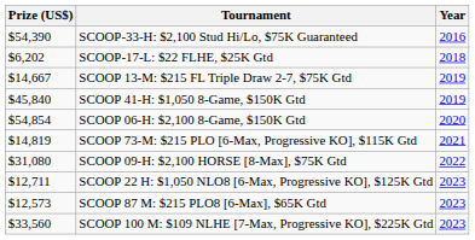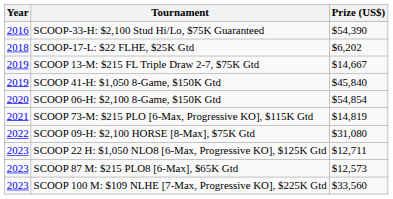 <table class = "wikitable">
 <tr>
+<th>Year</th>
+<th>Tournament</th>
 <th>Prize (US$)</th>
-<th>Tournament</th>
-<th>Year</th>
 </tr>
 <tr>
+<td><a href='#'>2016</a></td>
+<td>SCOOP-33-H: $2,100 Stud Hi/Lo, $75K Guaranteed</td>
 <td>$54,390</td>
-<td>SCOOP-33-H: $2,100 Stud Hi/Lo, $75K Guaranteed</td>
-<td><a href='#'>2016</a></td>
 </tr>
 <tr>
+<td><a href='#'>2018</a></td>
+<td>SCOOP-17-L: $22 FLHE, $25K Gtd</td>
 <td>$6,202</td>
-<td>SCOOP-17-L: $22 FLHE, $25K Gtd</td>
-<td><a href='#'>2018</a></td>
 </tr>
 <tr>
+<td><a href='#'>2019</a></td>
+<td>SCOOP 13-M: $215 FL Triple Draw 2-7, $75K Gtd</td>
 <td>$14,667</td>
-<td>SCOOP 13-M: $215 FL Triple Draw 2-7, $75K Gtd</td>
-<td><a href='#'>2019</a></td>
 </tr>
 <tr>
+<td><a href='#'>2019</a></td>
+<td>SCOOP 41-H: $1,050 8-Game, $150K Gtd</td>
 <td>$45,840</td>
-<td>SCOOP 41-H: $1,050 8-Game, $150K Gtd</td>
-<td><a href='#'>2019</a></td>
 </tr>
 <tr>
+<td><a href='#'>2020</a></td>
+<td>SCOOP 06-H: $2,100 8-Game, $150K Gtd</td>
 <td>$54,854</td>
-<td>SCOOP 06-H: $2,100 8-Game, $150K Gtd</td>
-<td><a href='#'>2020</a></td>
 </tr>
 <tr>
+<td><a href='#'>2021</a></td>
+<td>SCOOP 73-M: $215 PLO [6-Max, Progressive KO], $115K Gtd</td>
 <td>$14,819</td>
-<td>SCOOP 73-M: $215 PLO [6-Max, Progressive KO], $115K Gtd</td>
-<td><a href='#'>2021</a></td>
 </tr>
 <tr>
+<td><a href='#'>2022</a></td>
+<td>SCOOP 09-H: $2,100 HORSE [8-Max], $75K Gtd</td>
 <td>$31,080</td>
-<td>SCOOP 09-H: $2,100 HORSE [8-Max], $75K Gtd</td>
-<td><a href='#'>2022</a></td>
 </tr>
 <tr>
+<td><a href='#'>2023</a></td>
+<td>SCOOP 22 H: $1,050 NLO8 [6-Max, Progressive KO], $125K Gtd</td>
 <td>$12,711</td>
-<td>SCOOP 22 H: $1,050 NLO8 [6-Max, Progressive KO], $125K Gtd</td>
-<td><a href='#'>2023</a></td>
 </tr>
 <tr>
+<td><a href='#'>2023</a></td>
+<td>SCOOP 87 M: $215 PLO8 [6-Max], $65K Gtd</td>
 <td>$12,573</td>
-<td>SCOOP 87 M: $215 PLO8 [6-Max], $65K Gtd</td>
-<td><a href='#'>2023</a></td>
 </tr>
 <tr>
+<td><a href='#'>2023</a></td>
+<td>SCOOP 100 M: $109 NLHE [7-Max, Progressive KO], $225K Gtd</td>
 <td>$33,560</td>
-<td>SCOOP 100 M: $109 NLHE [7-Max, Progressive KO], $225K Gtd</td>
-<td><a href='#'>2023</a></td>
 </tr>
 </table>
